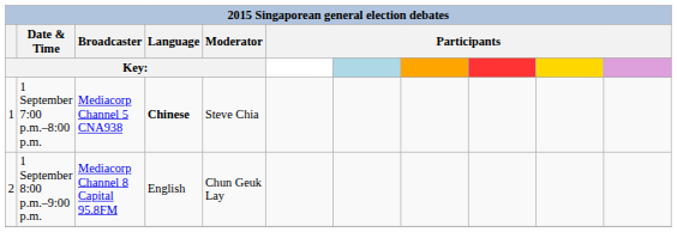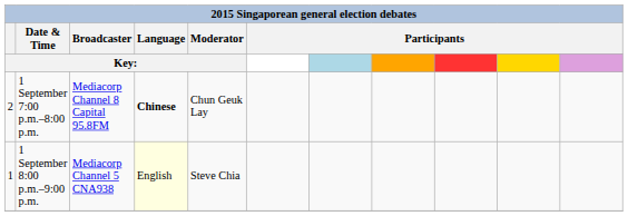 <table class="wikitable">
 <tr>
 <th style="background:#B0C4DE" colspan="12">2015 Singaporean general election debates</th>
 </tr>
 <tr>
 <th style="white-space:nowrap;" rowspan="1"> </th>
 <th rowspan="1">Date & Time</th>
 <th rowspan="1">Broadcaster</th>
 <th rowspan="1">Language</th>
 <th rowspan="1">Moderator</th>
 <th colspan="7" scope="col">Participants</th>
 </tr>
 <tr>
 <th colspan="5">Key:<br>   </th>
 <th scope="col" style="width:10em; background: white;"><a href='#'></a></th>
 <th scope="col" style="width:10em; background: LightBlue;"><a href='#'></a></th>
 <th scope="col" style="width:10em; background: orange;"><a href='#'></a></th>
 <th scope="col" style="width:10em; background: #FF3333;"><a href='#'></a></th>
 <th scope="col" style="width:10em; background: gold;"><a href='#'></a></th>
 <th scope="col" style="width:10em; background: plum;"><a href='#'></a></th>
 </tr>
 <tr>
-<td>1</td>
+<td>2</td>
 <td>1 September <br> 7:00 p.m.–8:00 p.m.</td>
-<td><a href='#'>Mediacorp Channel 5</a> <br> <a href='#'>CNA938</a></td>
+<td><a href='#'>Mediacorp Channel 8</a><br><a href='#'>Capital 95.8FM</a></td>
 <td><strong>Chinese</strong></td>
-<td>Steve Chia</td>
+<td>Chun Geuk Lay</td>
 <td></td>
 <td></td>
 <td></td>
 <td></td>
 <td></td>
 <td></td>
 </tr>
 <tr>
-<td>2</td>
+<td>1</td>
 <td>1 September <br> 8:00 p.m.–9:00 p.m.</td>
-<td><a href='#'>Mediacorp Channel 8</a><br><a href='#'>Capital 95.8FM</a></td>
-<td>English</td>
-<td>Chun Geuk Lay</td>
+<td><a href='#'>Mediacorp Channel 5</a> <br> <a href='#'>CNA938</a></td>
+<td style="background: lightyellow;">English</td>
+<td>Steve Chia</td>
 <td></td>
 <td></td>
 <td></td>
 <td></td>
 <td></td>
 <td></td>
 </tr>
 <tr>
 </tr>
 </table>
